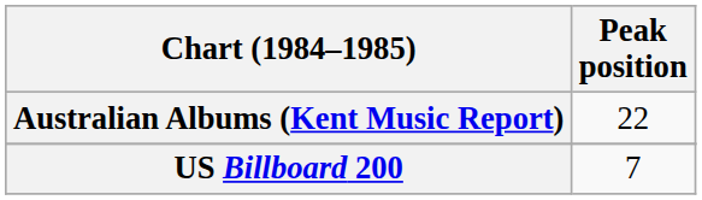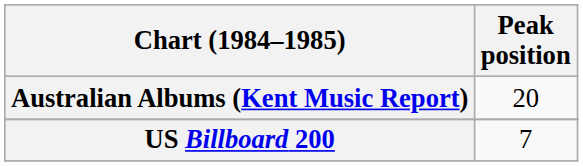 <table class="wikitable sortable plainrowheaders">
 <tr>
 <th scope="col">Chart (1984–1985)</th>
 <th scope="col">Peak<br>position</th>
 </tr>
 <tr>
 <th scope="row">Australian Albums (<a href='#'>Kent Music Report</a>)</th>
-<td style="text-align:center;">22</td>
+<td style="text-align:center;">20</td>
 </tr>
 <tr>
 </tr>
 <tr>
 </tr>
 <tr>
 </tr>
 <tr>
 </tr>
 <tr>
 </tr>
 <tr>
 </tr>
 <tr>
 </tr>
 <tr>
 </tr>
 <tr>
 </tr>
 <tr>
 <th scope="row">US <a href='#'><em>Billboard</em> 200</a></th>
 <td style="text-align:center;">7</td>
 </tr>
 </table>
